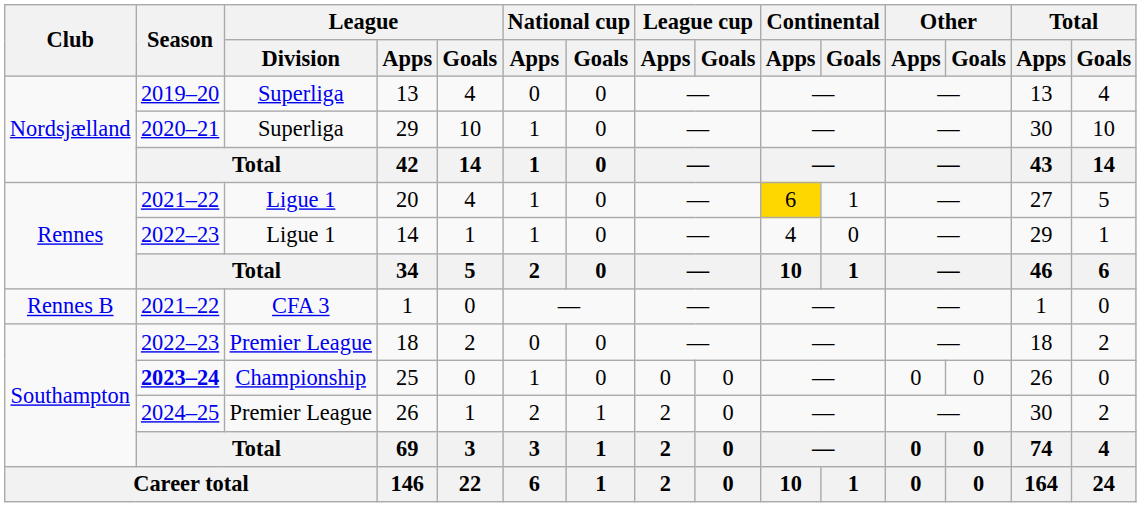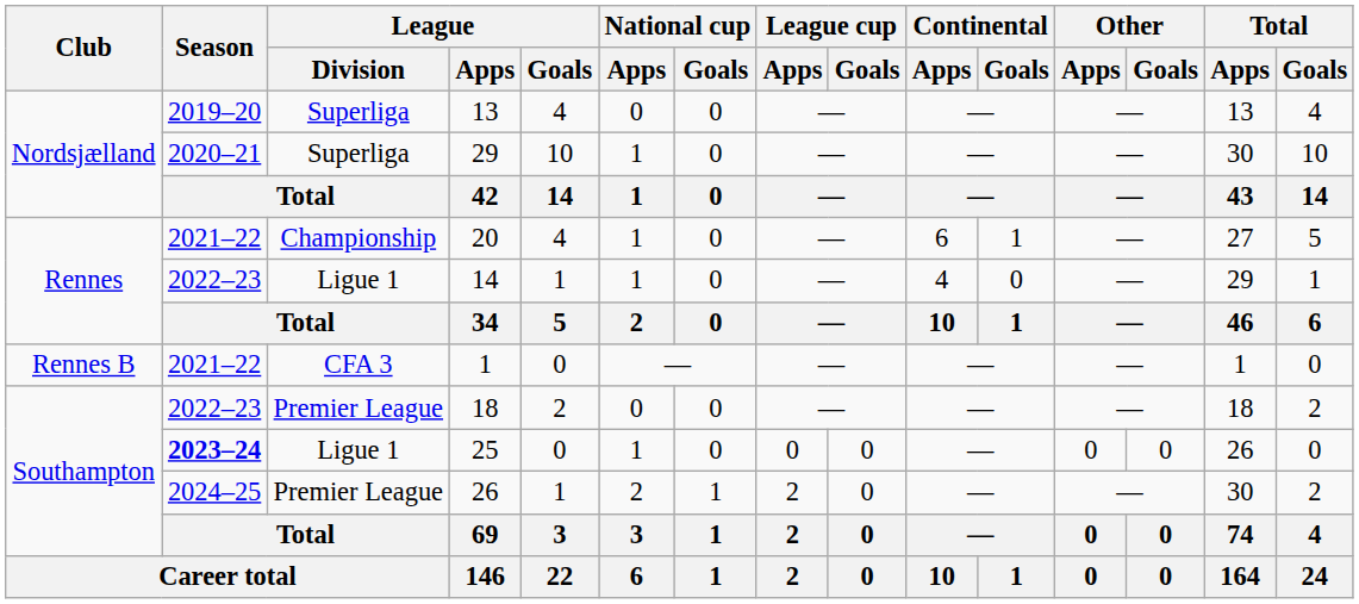 <table class="wikitable" style="text-align:center">
 <tr>
 <th rowspan="2">Club</th>
 <th rowspan="2">Season</th>
 <th colspan="3">League</th>
 <th colspan="2">National cup</th>
 <th colspan="2">League cup</th>
 <th colspan="2">Continental</th>
 <th colspan="2">Other</th>
 <th colspan="2">Total</th>
 </tr>
 <tr>
 <th>Division</th>
 <th>Apps</th>
 <th>Goals</th>
 <th>Apps</th>
 <th>Goals</th>
 <th>Apps</th>
 <th>Goals</th>
 <th>Apps</th>
 <th>Goals</th>
 <th>Apps</th>
 <th>Goals</th>
 <th>Apps</th>
 <th>Goals</th>
 </tr>
 <tr>
 <td rowspan="3"><a href='#'>Nordsjælland</a></td>
 <td><a href='#'>2019–20</a></td>
 <td><a href='#'>Superliga</a></td>
 <td>13</td>
 <td>4</td>
 <td>0</td>
 <td>0</td>
 <td colspan="2">—</td>
 <td colspan="2">—</td>
 <td colspan="2">—</td>
 <td>13</td>
 <td>4</td>
 </tr>
 <tr>
 <td><a href='#'>2020–21</a></td>
 <td>Superliga</td>
 <td>29</td>
 <td>10</td>
 <td>1</td>
 <td>0</td>
 <td colspan="2">—</td>
 <td colspan="2">—</td>
 <td colspan="2">—</td>
 <td>30</td>
 <td>10</td>
 </tr>
 <tr>
 <th colspan="2">Total</th>
 <th>42</th>
 <th>14</th>
 <th>1</th>
 <th>0</th>
 <th colspan="2">—</th>
 <th colspan="2">—</th>
 <th colspan="2">—</th>
 <th>43</th>
 <th>14</th>
 </tr>
 <tr>
 <td rowspan="3"><a href='#'>Rennes</a></td>
 <td><a href='#'>2021–22</a></td>
-<td><a href='#'>Ligue 1</a></td>
+<td><a href='#'>Championship</a></td>
 <td>20</td>
 <td>4</td>
 <td>1</td>
 <td>0</td>
 <td colspan="2">—</td>
-<td style="background: gold;">6</td>
+<td>6</td>
 <td>1</td>
 <td colspan="2">—</td>
 <td>27</td>
 <td>5</td>
 </tr>
 <tr>
 <td><a href='#'>2022–23</a></td>
 <td>Ligue 1</td>
 <td>14</td>
 <td>1</td>
 <td>1</td>
 <td>0</td>
 <td colspan="2">—</td>
 <td>4</td>
 <td>0</td>
 <td colspan="2">—</td>
 <td>29</td>
 <td>1</td>
 </tr>
 <tr>
 <th colspan="2">Total</th>
 <th>34</th>
 <th>5</th>
 <th>2</th>
 <th>0</th>
 <th colspan="2">—</th>
 <th>10</th>
 <th>1</th>
 <th colspan="2">—</th>
 <th>46</th>
 <th>6</th>
 </tr>
 <tr>
 <td><a href='#'>Rennes B</a></td>
 <td><a href='#'>2021–22</a></td>
 <td><a href='#'>CFA 3</a></td>
 <td>1</td>
 <td>0</td>
 <td colspan="2">—</td>
 <td colspan="2">—</td>
 <td colspan="2">—</td>
 <td colspan="2">—</td>
 <td>1</td>
 <td>0</td>
 </tr>
 <tr>
 <td rowspan="4"><a href='#'>Southampton</a></td>
 <td><a href='#'>2022–23</a></td>
 <td><a href='#'>Premier League</a></td>
 <td>18</td>
 <td>2</td>
 <td>0</td>
 <td>0</td>
 <td colspan="2">—</td>
 <td colspan="2">—</td>
 <td colspan="2">—</td>
 <td>18</td>
 <td>2</td>
 </tr>
 <tr>
 <td><strong><a href='#'>2023–24</a></strong></td>
-<td><a href='#'>Championship</a></td>
+<td>Ligue 1</td>
 <td>25</td>
 <td>0</td>
 <td>1</td>
 <td>0</td>
 <td>0</td>
 <td>0</td>
 <td colspan="2">—</td>
 <td>0</td>
 <td>0</td>
 <td>26</td>
 <td>0</td>
 </tr>
 <tr>
 <td><a href='#'>2024–25</a></td>
 <td>Premier League</td>
 <td>26</td>
 <td>1</td>
 <td>2</td>
 <td>1</td>
 <td>2</td>
 <td>0</td>
 <td colspan="2">—</td>
 <td colspan="2">—</td>
 <td>30</td>
 <td>2</td>
 </tr>
 <tr>
 <th colspan="2">Total</th>
 <th>69</th>
 <th>3</th>
 <th>3</th>
 <th>1</th>
 <th>2</th>
 <th>0</th>
 <th colspan="2">—</th>
 <th>0</th>
 <th>0</th>
 <th>74</th>
 <th>4</th>
 </tr>
 <tr>
 <th colspan="3">Career total</th>
 <th>146</th>
 <th>22</th>
 <th>6</th>
 <th>1</th>
 <th>2</th>
 <th>0</th>
 <th>10</th>
 <th>1</th>
 <th>0</th>
 <th>0</th>
 <th>164</th>
 <th>24</th>
 </tr>
 </table>
